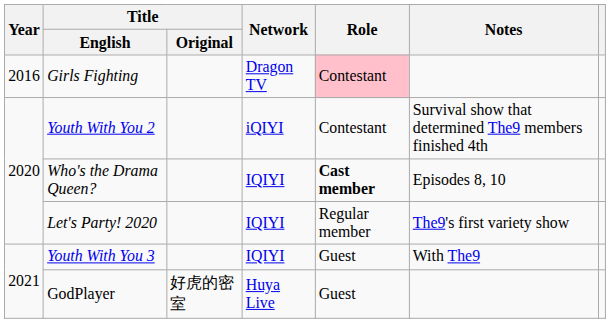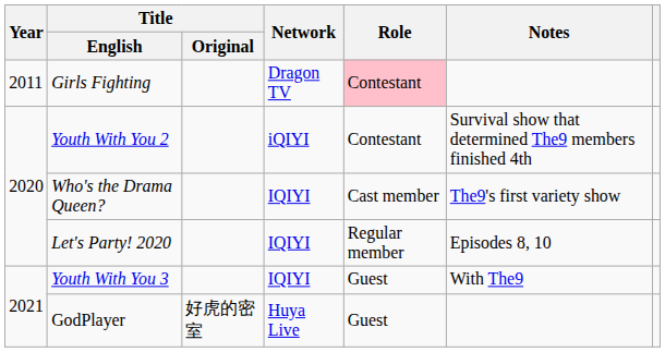 <table class="wikitable sortable plainrowheaders">
 <tr>
 <th scope="col" rowspan="2">Year</th>
 <th scope="col" colspan="2">Title</th>
 <th scope="col" rowspan="2">Network</th>
 <th scope="col" rowspan="2">Role</th>
 <th scope="col" rowspan="2">Notes</th>
 <th scope="col" rowspan="2"></th>
 </tr>
 <tr>
 <th scope="col">English</th>
 <th scope="col">Original</th>
 </tr>
 <tr>
-<td>2016</td>
+<td>2011</td>
 <td><em>Girls Fighting</em></td>
 <td></td>
 <td><a href='#'>Dragon TV</a></td>
 <td style="background: pink;">Contestant</td>
 <td></td>
 <td></td>
 </tr>
 <tr>
 <td rowspan="3">2020</td>
 <td><em><a href='#'>Youth With You 2</a></em></td>
 <td></td>
 <td><a href='#'>iQIYI</a></td>
 <td>Contestant</td>
 <td>Survival show that determined <a href='#'>The9</a> members<br>finished 4th</td>
 <td></td>
 </tr>
 <tr>
 <td><em>Who's the Drama Queen?</em></td>
 <td></td>
 <td><a href='#'>IQIYI</a></td>
-<td><strong>Cast member</strong></td>
-<td>Episodes 8, 10</td>
+<td>Cast member</td>
+<td><a href='#'>The9</a>'s first variety show</td>
 <td></td>
 </tr>
 <tr>
 <td><em>Let's Party! 2020</em></td>
 <td></td>
 <td><a href='#'>IQIYI</a></td>
 <td>Regular member</td>
-<td><a href='#'>The9</a>'s first variety show</td>
+<td>Episodes 8, 10</td>
 <td></td>
 </tr>
 <tr>
 <td rowspan="2">2021</td>
 <td><em><a href='#'>Youth With You 3</a></em></td>
 <td></td>
 <td><a href='#'>IQIYI</a></td>
 <td>Guest</td>
 <td>With <a href='#'>The9</a></td>
 <td></td>
 </tr>
 <tr>
 <td>GodPlayer</td>
 <td>好虎的密室</td>
 <td><a href='#'>Huya Live</a></td>
 <td>Guest</td>
 <td></td>
 <td></td>
 </tr>
 </table>
